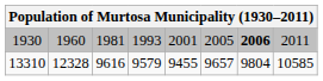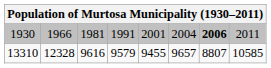 <table class="wikitable" style="text-align:center;">
 <tr>
 <th colspan="8">Population of Murtosa Municipality (1930–2011)</th>
 </tr>
 <tr bgcolor="#C0C0C0">
 <td align="center">1930</td>
-<td align="center">1960</td>
+<td align="center">1966</td>
 <td align="center">1981</td>
-<td align="center">1993</td>
+<td align="center">1991</td>
 <td align="center">2001</td>
-<td align="center">2005</td>
+<td align="center">2004</td>
 <td align="center"><strong>2006</strong></td>
 <td align="center">2011</td>
 </tr>
 <tr>
 <td align="center">13310</td>
 <td align="center">12328</td>
 <td align="center">9616</td>
 <td align="center">9579</td>
 <td align="center">9455</td>
 <td align="center">9657</td>
-<td align="center">9804</td>
+<td align="center">8807</td>
 <td align="center">10585</td>
 </tr>
 </table>
